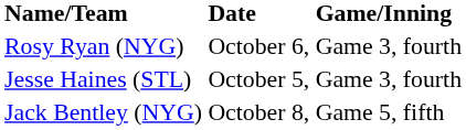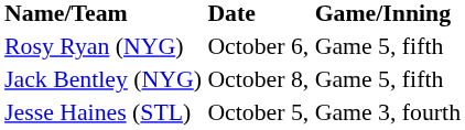 <table style="text-align:left;">
 <tr>
 <th>Name/Team</th>
 <th>Date</th>
 <th>Game/Inning</th>
 </tr>
 <tr>
 <td><a href='#'>Rosy Ryan</a> (<a href='#'>NYG</a>)</td>
 <td>October 6, </td>
-<td>Game 3, fourth</td>
+<td>Game 5, fifth</td>
+</tr>
+<tr>
+<td><a href='#'>Jack Bentley</a> (<a href='#'>NYG</a>)</td>
+<td>October 8, </td>
+<td>Game 5, fifth</td>
 </tr>
 <tr>
 <td><a href='#'>Jesse Haines</a> (<a href='#'>STL</a>)</td>
 <td>October 5, </td>
 <td>Game 3, fourth</td>
 </tr>
-<tr>
-<td><a href='#'>Jack Bentley</a> (<a href='#'>NYG</a>)</td>
-<td>October 8, </td>
-<td>Game 5, fifth</td>
-</tr>
 </table>
